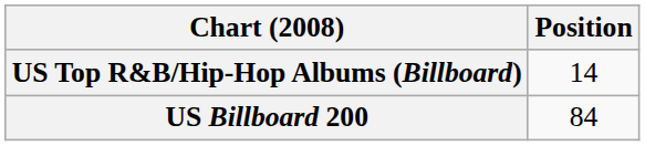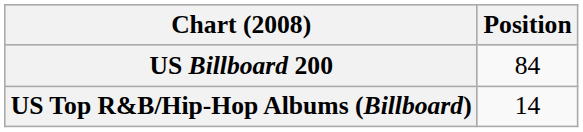 <table class="wikitable sortable plainrowheaders" style="text-align:center">
 <tr>
 <th scope="col">Chart (2008)</th>
 <th scope="col">Position</th>
 </tr>
 <tr>
+<th scope="row">US <em>Billboard</em> 200</th>
+<td>84</td>
+</tr>
+<tr>
 <th scope="row">US Top R&B/Hip-Hop Albums (<em>Billboard</em>)</th>
 <td>14</td>
 </tr>
-<tr>
-<th scope="row">US <em>Billboard</em> 200</th>
-<td>84</td>
-</tr>
 </table>
